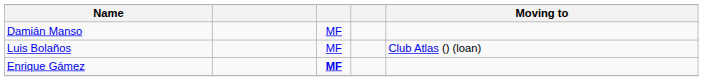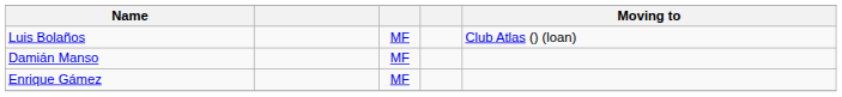 <table class="wikitable" style="text-align: center; width:50%">
 <tr>
 </tr>
 <tr>
 <th width=30% align="center">Name</th>
 <th width=15% align="center"></th>
 <th width=5% align="center"></th>
 <th width=5% align="center"></th>
 <th width=45% align="center">Moving to</th>
 </tr>
 <tr>
+<td align=left><a href='#'>Luis Bolaños</a></td>
+<td></td>
+<td><a href='#'>MF</a></td>
+<td></td>
+<td align=left><a href='#'>Club Atlas</a> () (loan)</td>
+</tr>
+<tr>
 <td align=left><a href='#'>Damián Manso</a></td>
 <td></td>
 <td><a href='#'>MF</a></td>
 <td></td>
 <td align=left></td>
 </tr>
 <tr>
-<td align=left><a href='#'>Luis Bolaños</a></td>
+<td align=left><a href='#'>Enrique Gámez</a></td>
 <td></td>
 <td><a href='#'>MF</a></td>
-<td></td>
-<td align=left><a href='#'>Club Atlas</a> () (loan)</td>
-</tr>
-<tr>
-<td align=left><a href='#'>Enrique Gámez</a></td>
-<td></td>
-<td><strong><a href='#'>MF</a></strong></td>
 <td></td>
 <td align=left></td>
 </tr>
 <tr>
 </tr>
 </table>
